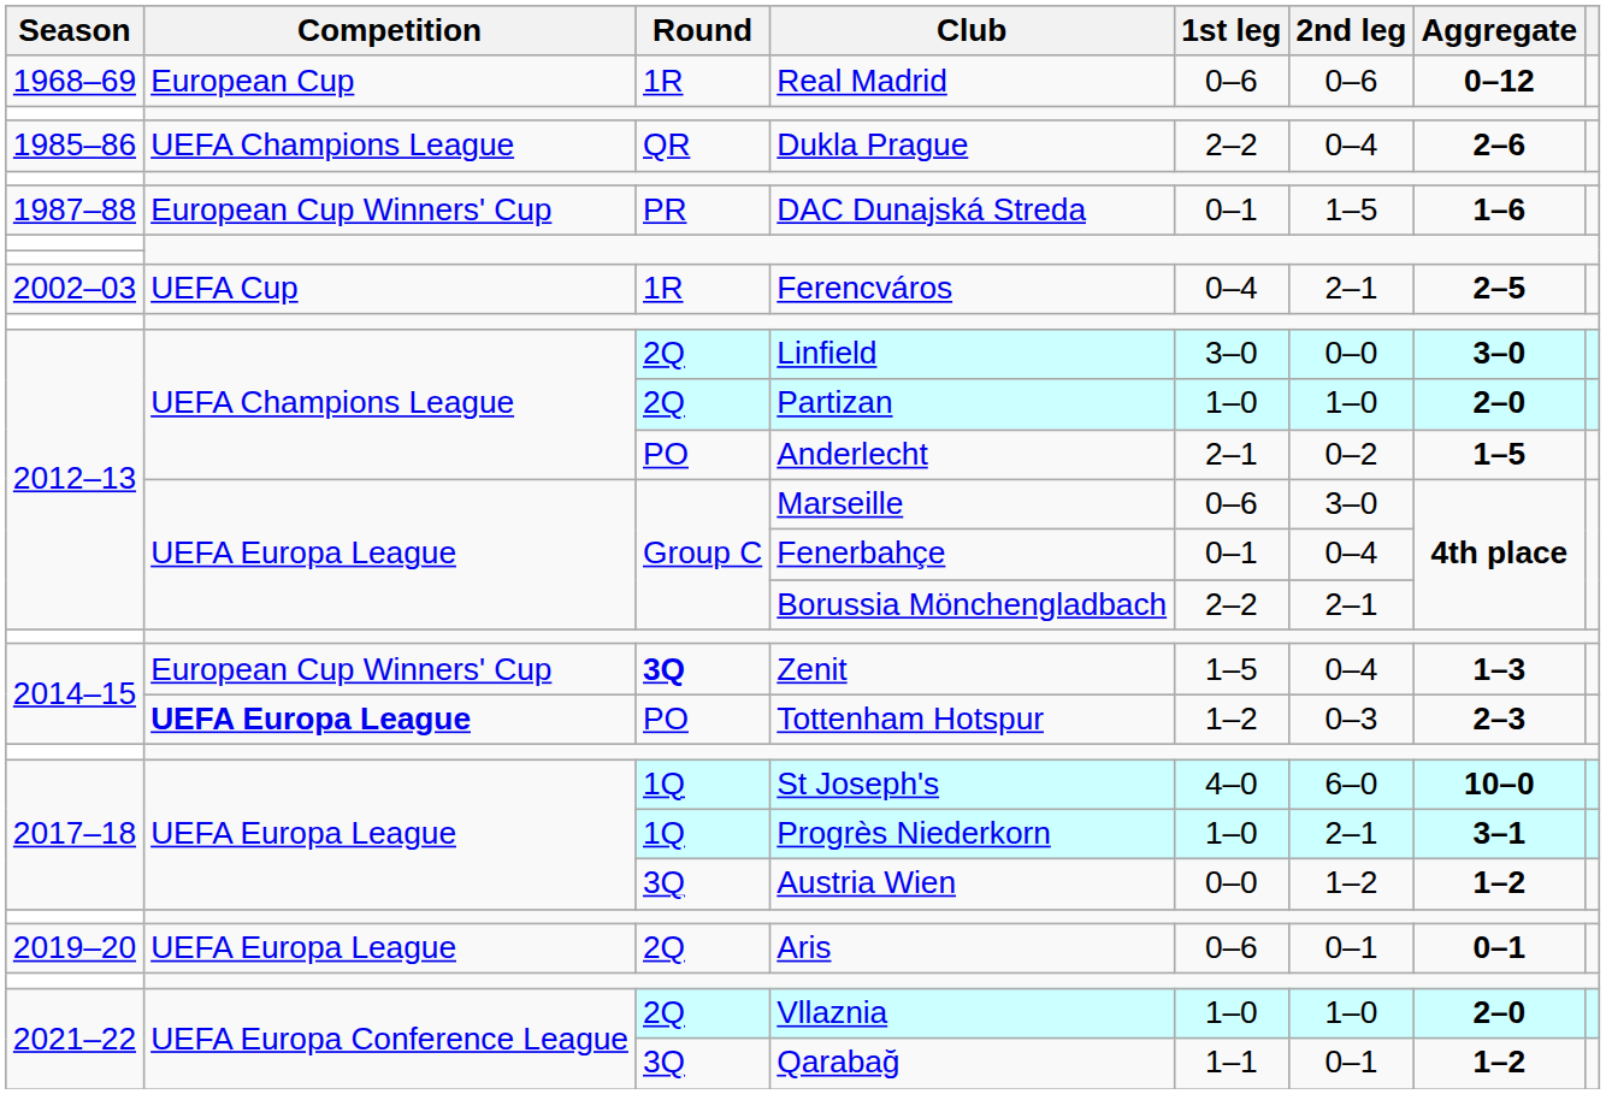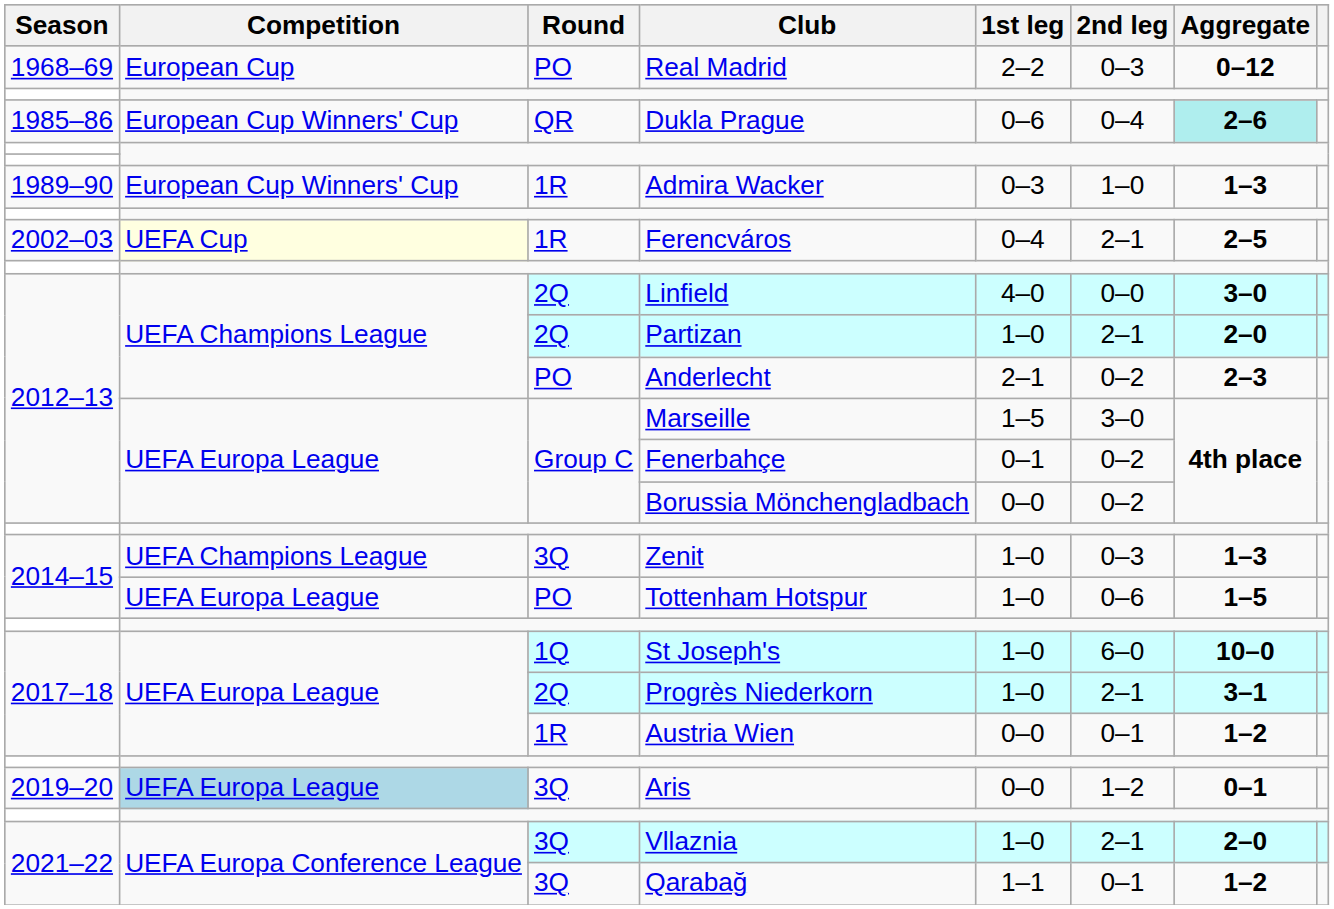 <table class="wikitable" style="text-align:left">
 <tr>
 <th>Season</th>
 <th>Competition</th>
 <th>Round</th>
 <th>Club</th>
 <th>1st leg</th>
 <th>2nd leg</th>
 <th>Aggregate</th>
 <th></th>
 </tr>
 <tr>
 <td><a href='#'>1968–69</a></td>
 <td><a href='#'>European Cup</a></td>
-<td><a href='#'>1R</a></td>
+<td><a href='#'>PO</a></td>
 <td> <a href='#'>Real Madrid</a></td>
-<td style="text-align:center;">0–6</td>
-<td style="text-align:center;">0–6</td>
+<td style="text-align:center;">2–2</td>
+<td style="text-align:center;">0–3</td>
 <td style="text-align:center;"><strong>0–12</strong></td>
 <td></td>
 </tr>
 <tr>
 <td style="text-align:center; background:white;"></td>
 </tr>
 <tr>
 <td><a href='#'>1985–86</a></td>
-<td><a href='#'>UEFA Champions League</a></td>
+<td><a href='#'>European Cup Winners' Cup</a></td>
 <td><a href='#'>QR</a></td>
 <td> <a href='#'>Dukla Prague</a></td>
-<td style="text-align:center;">2–2</td>
+<td style="text-align:center;">0–6</td>
 <td style="text-align:center;">0–4</td>
-<td style="text-align:center;"><strong>2–6</strong></td>
-<td style="text-align:center;"></td>
-</tr>
-<tr>
-<td style="text-align:center; background:white;"></td>
-</tr>
-<tr>
-<td><a href='#'>1987–88</a></td>
-<td><a href='#'>European Cup Winners' Cup</a></td>
-<td><a href='#'>PR</a></td>
-<td> <a href='#'>DAC Dunajská Streda</a></td>
-<td style="text-align:center;">0–1</td>
-<td style="text-align:center;">1–5</td>
-<td style="text-align:center;"><strong>1–6</strong></td>
+<td style="background: paleturquoise; text-align:center;"><strong>2–6</strong></td>
 <td style="text-align:center;"></td>
 </tr>
 <tr>
 <td style="text-align:center; background:white;"></td>
 </tr>
 <tr>
 <td style="text-align:center; background:white;"></td>
 </tr>
 <tr>
+<td><a href='#'>1989–90</a></td>
+<td><a href='#'>European Cup Winners' Cup</a></td>
+<td><a href='#'>1R</a></td>
+<td> <a href='#'>Admira Wacker</a></td>
+<td style="text-align:center;">0–3</td>
+<td style="text-align:center;">1–0</td>
+<td style="text-align:center;"><strong>1–3</strong></td>
+<td style="text-align:center;"></td>
+</tr>
+<tr>
+<td style="text-align:center; background:white;"></td>
+</tr>
+<tr>
 <td><a href='#'>2002–03</a></td>
-<td><a href='#'>UEFA Cup</a></td>
+<td style="background: lightyellow;"><a href='#'>UEFA Cup</a></td>
 <td><a href='#'>1R</a></td>
 <td> <a href='#'>Ferencváros</a></td>
 <td style="text-align:center;">0–4</td>
 <td style="text-align:center;">2–1</td>
 <td style="text-align:center;"><strong>2–5</strong></td>
 <td style="text-align:center;"></td>
 </tr>
 <tr>
 <td style="text-align:center; background:white;"></td>
 </tr>
 <tr>
 <td rowspan="6"><a href='#'>2012–13</a></td>
 <td rowspan="3"><a href='#'>UEFA Champions League</a></td>
 <td style="background:#cff;"><a href='#'>2Q</a></td>
 <td style="background:#cff;"> <a href='#'>Linfield</a></td>
-<td style="background:#cff; text-align:center;">3–0</td>
+<td style="background:#cff; text-align:center;">4–0</td>
 <td style="background:#cff; text-align:center;">0–0</td>
 <td style="background:#cff; text-align:center;"><strong>3–0</strong></td>
 <td style="background:#cff; text-align:center;"></td>
 </tr>
 <tr>
 <td style="background:#cff;"><a href='#'>2Q</a></td>
 <td style="background:#cff;"> <a href='#'>Partizan</a></td>
 <td style="background:#cff; text-align:center;">1–0</td>
-<td style="background:#cff; text-align:center;">1–0</td>
+<td style="background:#cff; text-align:center;">2–1</td>
 <td style="background:#cff; text-align:center;"><strong>2–0</strong></td>
 <td style="background:#cff; text-align:center;"></td>
 </tr>
 <tr>
 <td><a href='#'>PO</a></td>
 <td> <a href='#'>Anderlecht</a></td>
 <td style="text-align:center;">2–1</td>
 <td style="text-align:center;">0–2</td>
-<td style="text-align:center;"><strong>1–5</strong></td>
+<td style="text-align:center;"><strong>2–3</strong></td>
 <td style="text-align:center;"></td>
 </tr>
 <tr>
 <td rowspan="3"><a href='#'>UEFA Europa League</a></td>
 <td rowspan="3"><a href='#'>Group C</a></td>
 <td> <a href='#'>Marseille</a></td>
-<td style="text-align:center;">0–6</td>
+<td style="text-align:center;">1–5</td>
 <td style="text-align:center;">3–0</td>
 <td rowspan="3" style="text-align:center;"><strong>4th place</strong></td>
 <td rowspan="3" style="text-align:center;"></td>
 </tr>
 <tr>
 <td> <a href='#'>Fenerbahçe</a></td>
 <td style="text-align:center;">0–1</td>
-<td style="text-align:center;">0–4</td>
+<td style="text-align:center;">0–2</td>
 </tr>
 <tr>
 <td> <a href='#'>Borussia Mönchengladbach</a></td>
-<td style="text-align:center;">2–2</td>
-<td style="text-align:center;">2–1</td>
+<td style="text-align:center;">0–0</td>
+<td style="text-align:center;">0–2</td>
 </tr>
 <tr>
 <td style="text-align:center; background:white;"></td>
 </tr>
 <tr>
 <td rowspan="2"><a href='#'>2014–15</a></td>
-<td><a href='#'>European Cup Winners' Cup</a></td>
-<td><strong><a href='#'>3Q</a></strong></td>
+<td><a href='#'>UEFA Champions League</a></td>
+<td><a href='#'>3Q</a></td>
 <td> <a href='#'>Zenit</a></td>
-<td style="text-align:center;">1–5</td>
-<td style="text-align:center;">0–4</td>
+<td style="text-align:center;">1–0</td>
+<td style="text-align:center;">0–3</td>
 <td style="text-align:center;"><strong>1–3</strong></td>
 <td style="text-align:center;"></td>
 </tr>
 <tr>
-<td><strong><a href='#'>UEFA Europa League</a></strong></td>
+<td><a href='#'>UEFA Europa League</a></td>
 <td><a href='#'>PO</a></td>
 <td> <a href='#'>Tottenham Hotspur</a></td>
-<td style="text-align:center;">1–2</td>
-<td style="text-align:center;">0–3</td>
-<td style="text-align:center;"><strong>2–3</strong></td>
+<td style="text-align:center;">1–0</td>
+<td style="text-align:center;">0–6</td>
+<td style="text-align:center;"><strong>1–5</strong></td>
 <td style="text-align:center;"></td>
 </tr>
 <tr>
 <td style="text-align:center; background:white;"></td>
 </tr>
 <tr>
 <td rowspan="3"><a href='#'>2017–18</a></td>
 <td rowspan="3"><a href='#'>UEFA Europa League</a></td>
 <td style="background:#cff;"><a href='#'>1Q</a></td>
 <td style="background:#cff;"> <a href='#'>St Joseph's</a></td>
-<td style="background:#cff; text-align:center;">4–0</td>
+<td style="background:#cff; text-align:center;">1–0</td>
 <td style="background:#cff; text-align:center;">6–0</td>
 <td style="background:#cff; text-align:center;"><strong>10–0</strong></td>
 <td style="background:#cff; text-align:center;"></td>
 </tr>
 <tr>
-<td style="background:#cff;"><a href='#'>1Q</a></td>
+<td style="background:#cff;"><a href='#'>2Q</a></td>
 <td style="background:#cff;"> <a href='#'>Progrès Niederkorn</a></td>
 <td style="background:#cff; text-align:center;">1–0</td>
 <td style="background:#cff; text-align:center;">2–1</td>
 <td style="background:#cff; text-align:center;"><strong>3–1</strong></td>
 <td style="background:#cff; text-align:center;"></td>
 </tr>
 <tr>
-<td><a href='#'>3Q</a></td>
+<td><a href='#'>1R</a></td>
 <td> <a href='#'>Austria Wien</a></td>
 <td style="text-align:center;">0–0</td>
-<td style="text-align:center;">1–2</td>
+<td style="text-align:center;">0–1</td>
 <td style="text-align:center;"><strong>1–2</strong></td>
 <td style="text-align:center;"></td>
 </tr>
 <tr>
 <td style="text-align:center; background:white;"></td>
 </tr>
 <tr>
 <td rowspan="1"><a href='#'>2019–20</a></td>
-<td rowspan="1"><a href='#'>UEFA Europa League</a></td>
-<td><a href='#'>2Q</a></td>
+<td rowspan="1" style="background: lightblue;"><a href='#'>UEFA Europa League</a></td>
+<td><a href='#'>3Q</a></td>
 <td> <a href='#'>Aris</a></td>
-<td style="text-align:center;">0–6</td>
-<td style="text-align:center;">0–1</td>
+<td style="text-align:center;">0–0</td>
+<td style="text-align:center;">1–2</td>
 <td style="text-align:center;"><strong>0–1</strong></td>
 <td style="text-align:center;"></td>
 </tr>
 <tr>
 <td style="text-align:center; background:white;"></td>
 </tr>
 <tr>
 <td rowspan="2"><a href='#'>2021–22</a></td>
 <td rowspan="2"><a href='#'>UEFA Europa Conference League</a></td>
-<td style="background:#cff;"><a href='#'>2Q</a></td>
+<td style="background:#cff;"><a href='#'>3Q</a></td>
 <td style="background:#cff;"> <a href='#'>Vllaznia</a></td>
 <td style="background:#cff; text-align:center;">1–0</td>
-<td style="background:#cff; text-align:center;">1–0</td>
+<td style="background:#cff; text-align:center;">2–1</td>
 <td style="background:#cff; text-align:center;"><strong>2–0</strong></td>
 <td style="background:#cff; text-align:center;"></td>
 </tr>
 <tr>
 <td><a href='#'>3Q</a></td>
 <td> <a href='#'>Qarabağ</a></td>
 <td style="text-align:center;">1–1</td>
 <td style="text-align:center;">0–1</td>
 <td style="text-align:center;"><strong>1–2</strong></td>
 <td style="text-align:center;"></td>
 </tr>
 </table>
